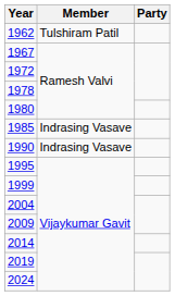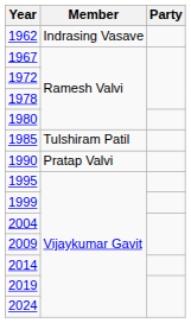 <table class="wikitable">
 <tr>
 <th>Year</th>
 <th>Member</th>
 <th colspan=2>Party</th>
 </tr>
 <tr>
 <td><a href='#'>1962</a></td>
-<td>Tulshiram Patil</td>
+<td>Indrasing Vasave</td>
 <td></td>
 </tr>
 <tr>
 <td><a href='#'>1967</a></td>
 <td rowspan="4">Ramesh Valvi</td>
 </tr>
 <tr>
 <td><a href='#'>1972</a></td>
 </tr>
 <tr>
 <td><a href='#'>1978</a></td>
 </tr>
 <tr>
 <td><a href='#'>1980</a></td>
 <td></td>
 </tr>
 <tr>
 <td><a href='#'>1985</a></td>
-<td>Indrasing Vasave</td>
+<td>Tulshiram Patil</td>
 <td></td>
 </tr>
 <tr>
 <td><a href='#'>1990</a></td>
-<td>Indrasing Vasave</td>
+<td>Pratap Valvi</td>
 </tr>
 <tr>
 <td><a href='#'>1995</a></td>
 <td rowspan="7"><a href='#'>Vijaykumar Gavit</a></td>
 <td></td>
 </tr>
 <tr>
 <td><a href='#'>1999</a></td>
 <td></td>
 </tr>
 <tr>
 <td><a href='#'>2004</a></td>
 </tr>
 <tr>
 <td><a href='#'>2009</a></td>
 </tr>
 <tr>
 <td><a href='#'>2014</a></td>
 <td></td>
 </tr>
 <tr>
 <td><a href='#'>2019</a></td>
 </tr>
 <tr>
 <td><a href='#'>2024</a></td>
 </tr>
 </table>
